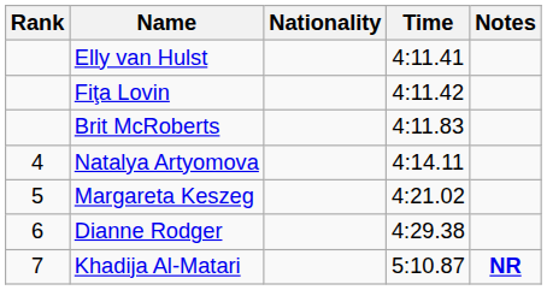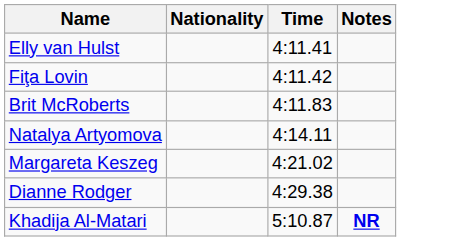 <table class="wikitable sortable" style="text-align:center">
 <tr>
-<th>Rank</th>
 <th>Name</th>
 <th>Nationality</th>
 <th>Time</th>
 <th>Notes</th>
 </tr>
 <tr>
-<td></td>
 <td align="left"><a href='#'>Elly van Hulst</a></td>
 <td align=left></td>
 <td>4:11.41</td>
 <td></td>
 </tr>
 <tr>
-<td></td>
 <td align="left"><a href='#'>Fiţa Lovin</a></td>
 <td align=left></td>
 <td>4:11.42</td>
 <td></td>
 </tr>
 <tr>
-<td></td>
 <td align="left"><a href='#'>Brit McRoberts</a></td>
 <td align=left></td>
 <td>4:11.83</td>
 <td></td>
 </tr>
 <tr>
-<td>4</td>
 <td align="left"><a href='#'>Natalya Artyomova</a></td>
 <td align=left></td>
 <td>4:14.11</td>
 <td></td>
 </tr>
 <tr>
-<td>5</td>
 <td align="left"><a href='#'>Margareta Keszeg</a></td>
 <td align=left></td>
 <td>4:21.02</td>
 <td></td>
 </tr>
 <tr>
-<td>6</td>
 <td align="left"><a href='#'>Dianne Rodger</a></td>
 <td align=left></td>
 <td>4:29.38</td>
 <td></td>
 </tr>
 <tr>
-<td>7</td>
 <td align="left"><a href='#'>Khadija Al-Matari</a></td>
 <td align=left></td>
 <td>5:10.87</td>
 <td><strong><a href='#'>NR</a></strong></td>
 </tr>
 </table>
